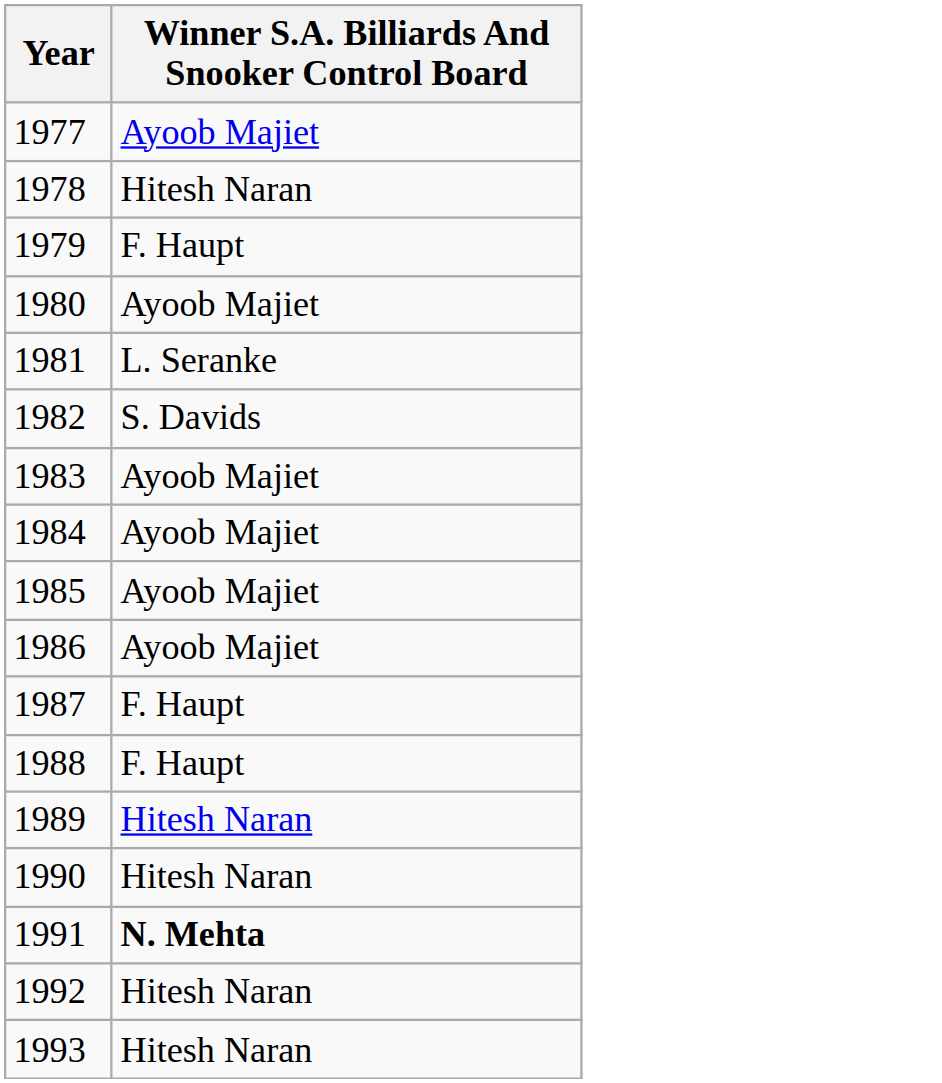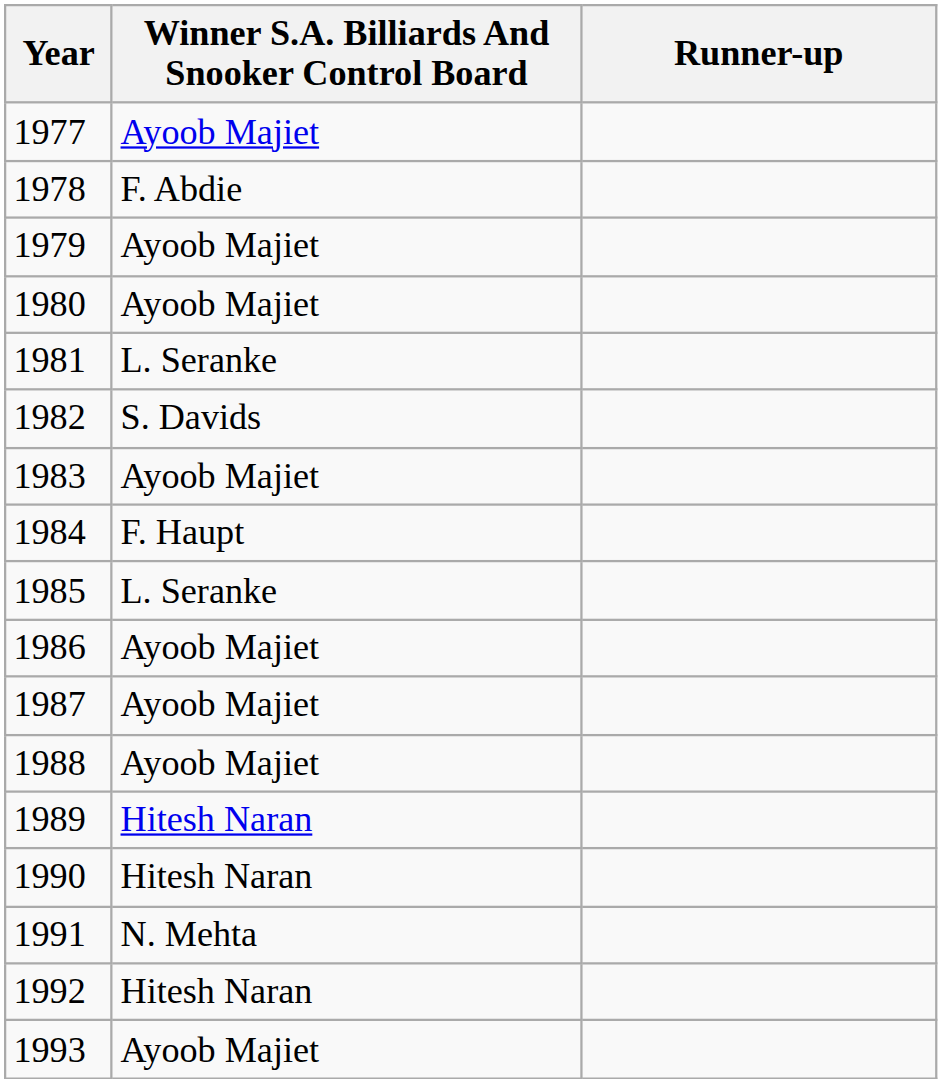 <table class="wikitable">
 <tr>
 <th width=40>Year</th>
 <th width=200>Winner S.A. Billiards And Snooker Control Board</th>
+<th width=150>Runner-up</th>
 </tr>
 <tr>
 <td>1977</td>
 <td><a href='#'>Ayoob Majiet</a></td>
+<td></td>
 </tr>
 <tr>
 <td>1978</td>
-<td>Hitesh Naran</td>
+<td>F. Abdie</td>
+<td></td>
 </tr>
 <tr>
 <td>1979</td>
-<td>F. Haupt</td>
+<td>Ayoob Majiet</td>
+<td></td>
 </tr>
 <tr>
 <td>1980</td>
 <td>Ayoob Majiet</td>
+<td></td>
 </tr>
 <tr>
 <td>1981</td>
 <td>L. Seranke</td>
+<td></td>
 </tr>
 <tr>
 <td>1982</td>
 <td>S. Davids</td>
+<td></td>
 </tr>
 <tr>
 <td>1983</td>
 <td>Ayoob Majiet</td>
+<td></td>
 </tr>
 <tr>
 <td>1984</td>
-<td>Ayoob Majiet</td>
+<td>F. Haupt</td>
+<td></td>
 </tr>
 <tr>
 <td>1985</td>
-<td>Ayoob Majiet</td>
+<td>L. Seranke</td>
+<td></td>
 </tr>
 <tr>
 <td>1986</td>
 <td>Ayoob Majiet</td>
+<td></td>
 </tr>
 <tr>
 <td>1987</td>
-<td>F. Haupt</td>
+<td>Ayoob Majiet</td>
+<td></td>
 </tr>
 <tr>
 <td>1988</td>
-<td>F. Haupt</td>
+<td>Ayoob Majiet</td>
+<td></td>
 </tr>
 <tr>
 <td>1989</td>
 <td><a href='#'>Hitesh Naran</a></td>
+<td></td>
 </tr>
 <tr>
 <td>1990</td>
 <td>Hitesh Naran</td>
+<td></td>
 </tr>
 <tr>
 <td>1991</td>
-<td><strong>N. Mehta</strong></td>
+<td>N. Mehta</td>
+<td></td>
 </tr>
 <tr>
 <td>1992</td>
 <td>Hitesh Naran</td>
+<td></td>
 </tr>
 <tr>
 <td>1993</td>
-<td>Hitesh Naran</td>
+<td>Ayoob Majiet</td>
+<td></td>
 </tr>
 </table>
